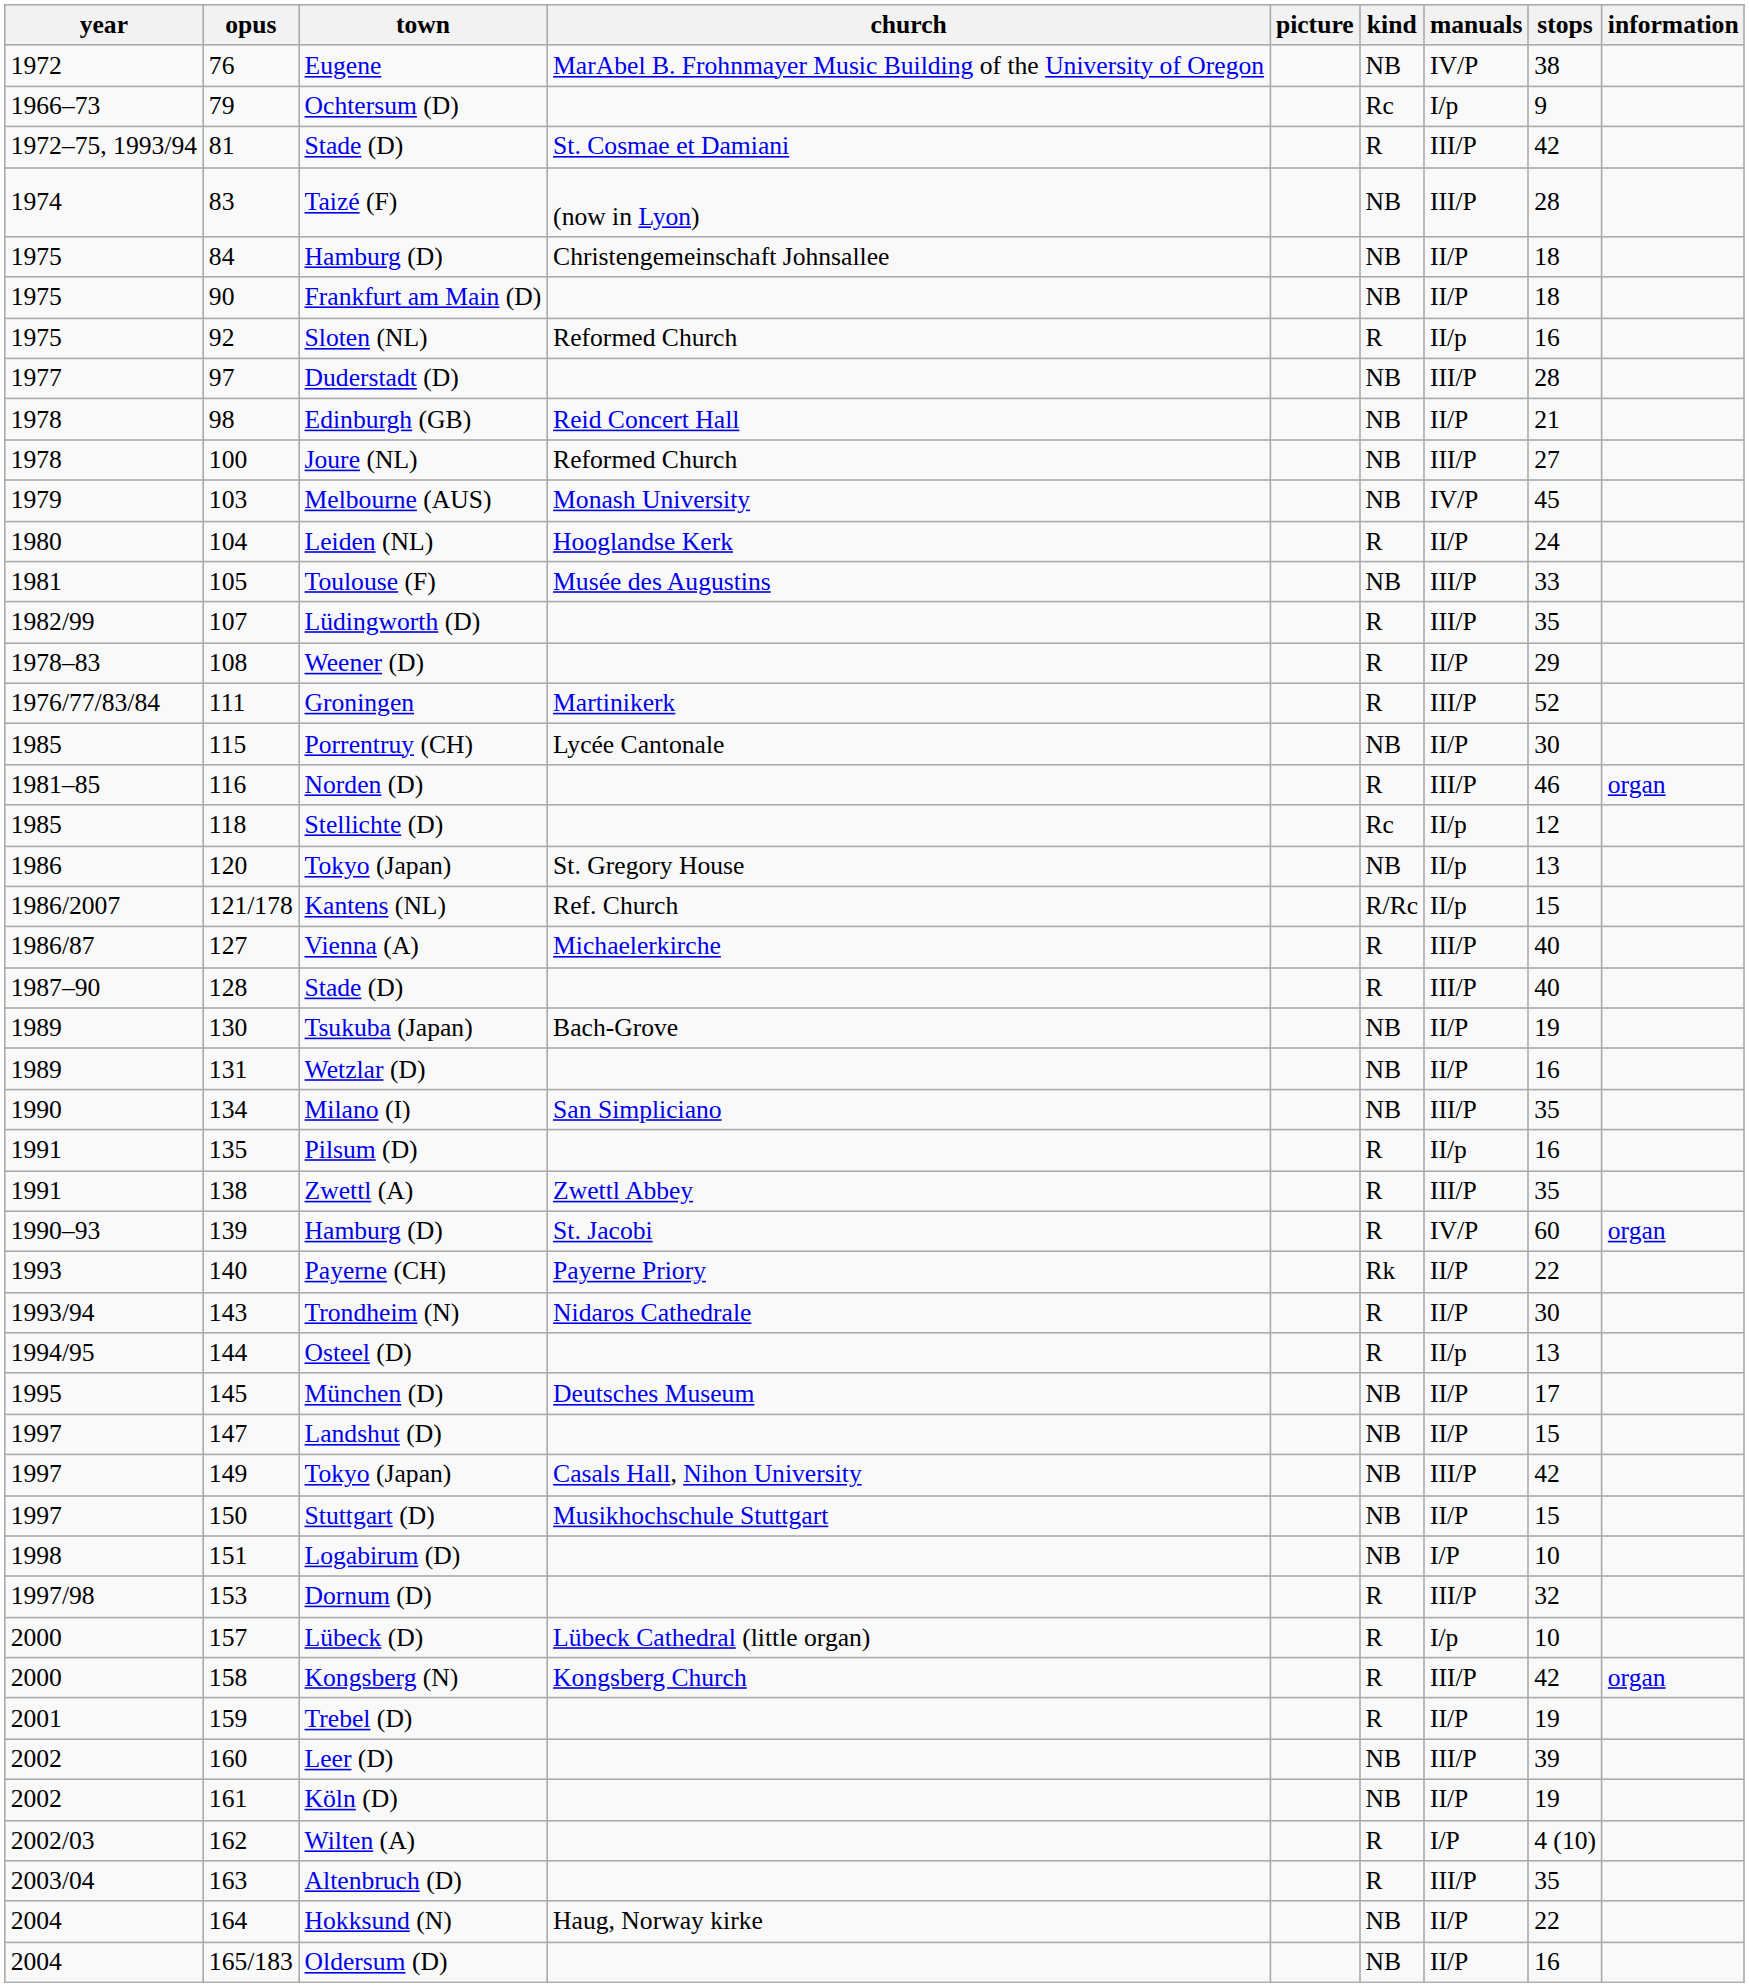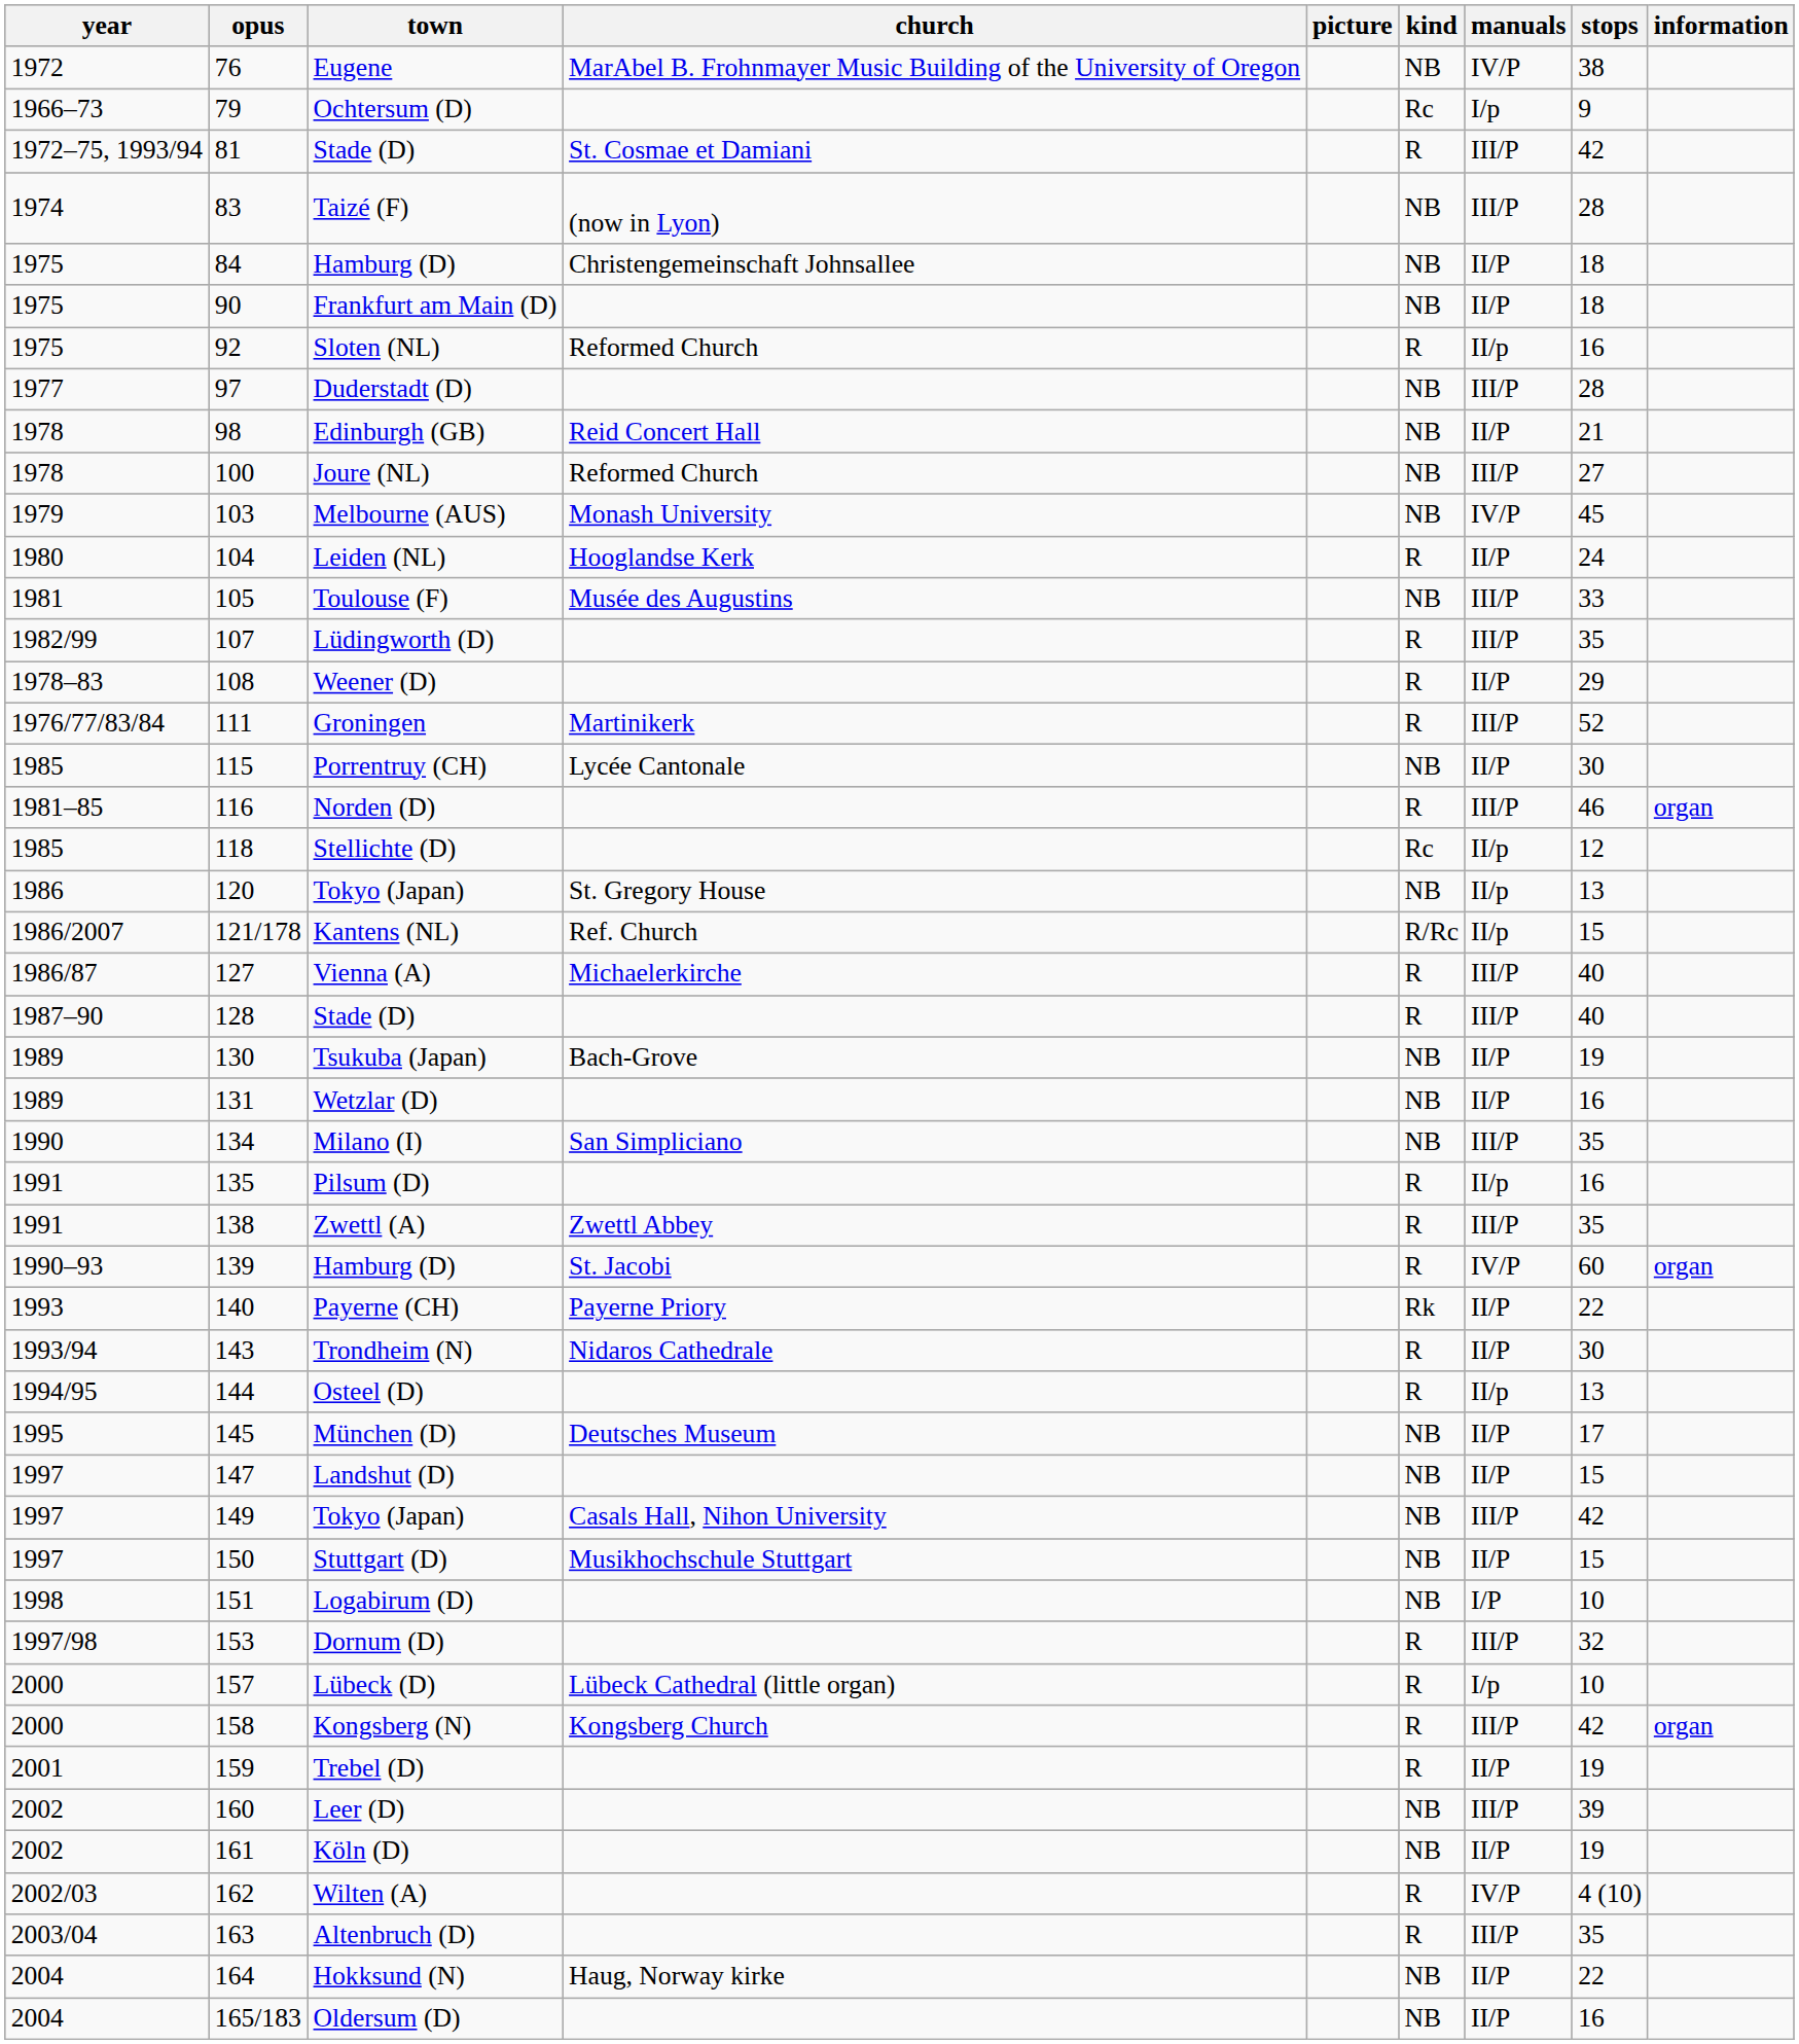 <table class="wikitable sortable">
 <tr class="hintergrundfarbe5">
 <th>year</th>
 <th>opus</th>
 <th>town</th>
 <th>church</th>
 <th class="unsortable">picture</th>
 <th>kind</th>
 <th>manuals</th>
 <th>stops</th>
 <th class="unsortable">information</th>
 </tr>
 <tr>
 <td>1972</td>
 <td>76</td>
 <td><a href='#'>Eugene</a></td>
 <td><a href='#'>MarAbel B. Frohnmayer Music Building</a> of the <a href='#'>University of Oregon</a></td>
 <td></td>
 <td>NB</td>
 <td>IV/P</td>
 <td>38</td>
 <td></td>
 </tr>
 <tr>
 <td>1966–73</td>
 <td>79</td>
 <td><a href='#'>Ochtersum</a> (D)</td>
 <td></td>
 <td></td>
 <td>Rc</td>
 <td>I/p</td>
 <td>9</td>
 <td></td>
 </tr>
 <tr>
 <td>1972–75, 1993/94</td>
 <td>81</td>
 <td><a href='#'>Stade</a> (D)</td>
 <td><a href='#'>St. Cosmae et Damiani</a></td>
 <td></td>
 <td>R</td>
 <td>III/P</td>
 <td>42</td>
 <td></td>
 </tr>
 <tr>
 <td>1974</td>
 <td>83</td>
 <td><a href='#'>Taizé</a> (F)</td>
 <td><br> (now in <a href='#'>Lyon</a>)</td>
 <td></td>
 <td>NB</td>
 <td>III/P</td>
 <td>28</td>
 <td></td>
 </tr>
 <tr>
 <td>1975</td>
 <td>84</td>
 <td><a href='#'>Hamburg</a> (D)</td>
 <td>Christengemeinschaft Johnsallee</td>
 <td></td>
 <td>NB</td>
 <td>II/P</td>
 <td>18</td>
 <td></td>
 </tr>
 <tr>
 <td>1975</td>
 <td>90</td>
 <td><a href='#'>Frankfurt am Main</a> (D)</td>
 <td></td>
 <td></td>
 <td>NB</td>
 <td>II/P</td>
 <td>18</td>
 <td></td>
 </tr>
 <tr>
 <td>1975</td>
 <td>92</td>
 <td><a href='#'>Sloten</a> (NL)</td>
 <td>Reformed Church</td>
 <td></td>
 <td>R</td>
 <td>II/p</td>
 <td>16</td>
 <td></td>
 </tr>
 <tr>
 <td>1977</td>
 <td>97</td>
 <td><a href='#'>Duderstadt</a> (D)</td>
 <td></td>
 <td></td>
 <td>NB</td>
 <td>III/P</td>
 <td>28</td>
 <td></td>
 </tr>
 <tr>
 <td>1978</td>
 <td>98</td>
 <td><a href='#'>Edinburgh</a> (GB)</td>
 <td><a href='#'>Reid Concert Hall</a></td>
 <td></td>
 <td>NB</td>
 <td>II/P</td>
 <td>21</td>
 <td></td>
 </tr>
 <tr>
 <td>1978</td>
 <td>100</td>
 <td><a href='#'>Joure</a> (NL)</td>
 <td>Reformed Church</td>
 <td></td>
 <td>NB</td>
 <td>III/P</td>
 <td>27</td>
 <td></td>
 </tr>
 <tr>
 <td>1979</td>
 <td>103</td>
 <td><a href='#'>Melbourne</a> (AUS)</td>
 <td><a href='#'>Monash University</a></td>
 <td></td>
 <td>NB</td>
 <td>IV/P</td>
 <td>45</td>
 <td></td>
 </tr>
 <tr>
 <td>1980</td>
 <td>104</td>
 <td><a href='#'>Leiden</a> (NL)</td>
 <td><a href='#'>Hooglandse Kerk</a></td>
 <td></td>
 <td>R</td>
 <td>II/P</td>
 <td>24</td>
 <td></td>
 </tr>
 <tr>
 <td>1981</td>
 <td>105</td>
 <td><a href='#'>Toulouse</a> (F)</td>
 <td><a href='#'>Musée des Augustins</a></td>
 <td></td>
 <td>NB</td>
 <td>III/P</td>
 <td>33</td>
 <td></td>
 </tr>
 <tr>
 <td>1982/99</td>
 <td>107</td>
 <td><a href='#'>Lüdingworth</a> (D)</td>
 <td></td>
 <td></td>
 <td>R</td>
 <td>III/P</td>
 <td>35</td>
 <td></td>
 </tr>
 <tr>
 <td>1978–83</td>
 <td>108</td>
 <td><a href='#'>Weener</a> (D)</td>
 <td></td>
 <td></td>
 <td>R</td>
 <td>II/P</td>
 <td>29</td>
 <td></td>
 </tr>
 <tr>
 <td>1976/77/83/84</td>
 <td>111</td>
 <td><a href='#'>Groningen</a></td>
 <td><a href='#'>Martinikerk</a></td>
 <td></td>
 <td>R</td>
 <td>III/P</td>
 <td>52</td>
 <td></td>
 </tr>
 <tr>
 <td>1985</td>
 <td>115</td>
 <td><a href='#'>Porrentruy</a> (CH)</td>
 <td>Lycée Cantonale</td>
 <td></td>
 <td>NB</td>
 <td>II/P</td>
 <td>30</td>
 <td></td>
 </tr>
 <tr>
 <td>1981–85</td>
 <td>116</td>
 <td><a href='#'>Norden</a> (D)</td>
 <td></td>
 <td></td>
 <td>R</td>
 <td>III/P</td>
 <td>46</td>
 <td><a href='#'>organ</a></td>
 </tr>
 <tr>
 <td>1985</td>
 <td>118</td>
 <td><a href='#'>Stellichte</a> (D)</td>
 <td></td>
 <td></td>
 <td>Rc</td>
 <td>II/p</td>
 <td>12</td>
 <td></td>
 </tr>
 <tr>
 <td>1986</td>
 <td>120</td>
 <td><a href='#'>Tokyo</a> (Japan)</td>
 <td>St. Gregory House</td>
 <td></td>
 <td>NB</td>
 <td>II/p</td>
 <td>13</td>
 <td></td>
 </tr>
 <tr>
 <td>1986/2007</td>
 <td>121/178</td>
 <td><a href='#'>Kantens</a> (NL)</td>
 <td>Ref. Church</td>
 <td></td>
 <td>R/Rc</td>
 <td>II/p</td>
 <td>15</td>
 <td></td>
 </tr>
 <tr>
 <td>1986/87</td>
 <td>127</td>
 <td><a href='#'>Vienna</a> (A)</td>
 <td><a href='#'>Michaelerkirche</a></td>
 <td></td>
 <td>R</td>
 <td>III/P</td>
 <td>40</td>
 <td></td>
 </tr>
 <tr>
 <td>1987–90</td>
 <td>128</td>
 <td><a href='#'>Stade</a> (D)</td>
 <td></td>
 <td></td>
 <td>R</td>
 <td>III/P</td>
 <td>40</td>
 <td></td>
 </tr>
 <tr>
 <td>1989</td>
 <td>130</td>
 <td><a href='#'>Tsukuba</a> (Japan)</td>
 <td>Bach-Grove</td>
 <td></td>
 <td>NB</td>
 <td>II/P</td>
 <td>19</td>
 <td></td>
 </tr>
 <tr>
 <td>1989</td>
 <td>131</td>
 <td><a href='#'>Wetzlar</a> (D)</td>
 <td></td>
 <td></td>
 <td>NB</td>
 <td>II/P</td>
 <td>16</td>
 <td></td>
 </tr>
 <tr>
 <td>1990</td>
 <td>134</td>
 <td><a href='#'>Milano</a> (I)</td>
 <td><a href='#'>San Simpliciano</a></td>
 <td></td>
 <td>NB</td>
 <td>III/P</td>
 <td>35</td>
 <td></td>
 </tr>
 <tr>
 <td>1991</td>
 <td>135</td>
 <td><a href='#'>Pilsum</a> (D)</td>
 <td></td>
 <td></td>
 <td>R</td>
 <td>II/p</td>
 <td>16</td>
 <td></td>
 </tr>
 <tr>
 <td>1991</td>
 <td>138</td>
 <td><a href='#'>Zwettl</a> (A)</td>
 <td><a href='#'>Zwettl Abbey</a></td>
 <td></td>
 <td>R</td>
 <td>III/P</td>
 <td>35</td>
 <td></td>
 </tr>
 <tr>
 <td>1990–93</td>
 <td>139</td>
 <td><a href='#'>Hamburg</a> (D)</td>
 <td><a href='#'>St. Jacobi</a></td>
 <td></td>
 <td>R</td>
 <td>IV/P</td>
 <td>60</td>
 <td><a href='#'>organ</a></td>
 </tr>
 <tr>
 <td>1993</td>
 <td>140</td>
 <td><a href='#'>Payerne</a> (CH)</td>
 <td><a href='#'>Payerne Priory</a></td>
 <td></td>
 <td>Rk</td>
 <td>II/P</td>
 <td>22</td>
 <td></td>
 </tr>
 <tr>
 <td>1993/94</td>
 <td>143</td>
 <td><a href='#'>Trondheim</a> (N)</td>
 <td><a href='#'>Nidaros Cathedrale</a></td>
 <td></td>
 <td>R</td>
 <td>II/P</td>
 <td>30</td>
 <td></td>
 </tr>
 <tr>
 <td>1994/95</td>
 <td>144</td>
 <td><a href='#'>Osteel</a> (D)</td>
 <td></td>
 <td></td>
 <td>R</td>
 <td>II/p</td>
 <td>13</td>
 <td></td>
 </tr>
 <tr>
 <td>1995</td>
 <td>145</td>
 <td><a href='#'>München</a> (D)</td>
 <td><a href='#'>Deutsches Museum</a></td>
 <td></td>
 <td>NB</td>
 <td>II/P</td>
 <td>17</td>
 <td></td>
 </tr>
 <tr>
 <td>1997</td>
 <td>147</td>
 <td><a href='#'>Landshut</a> (D)</td>
 <td></td>
 <td></td>
 <td>NB</td>
 <td>II/P</td>
 <td>15</td>
 <td></td>
 </tr>
 <tr>
 <td>1997</td>
 <td>149</td>
 <td><a href='#'>Tokyo</a> (Japan)</td>
 <td><a href='#'>Casals Hall</a>, <a href='#'>Nihon University</a></td>
 <td></td>
 <td>NB</td>
 <td>III/P</td>
 <td>42</td>
 <td></td>
 </tr>
 <tr>
 <td>1997</td>
 <td>150</td>
 <td><a href='#'>Stuttgart</a> (D)</td>
 <td><a href='#'>Musikhochschule Stuttgart</a></td>
 <td></td>
 <td>NB</td>
 <td>II/P</td>
 <td>15</td>
 <td></td>
 </tr>
 <tr>
 <td>1998</td>
 <td>151</td>
 <td><a href='#'>Logabirum</a> (D)</td>
 <td></td>
 <td></td>
 <td>NB</td>
 <td>I/P</td>
 <td>10</td>
 <td></td>
 </tr>
 <tr>
 <td>1997/98</td>
 <td>153</td>
 <td><a href='#'>Dornum</a> (D)</td>
 <td></td>
 <td></td>
 <td>R</td>
 <td>III/P</td>
 <td>32</td>
 <td></td>
 </tr>
 <tr>
 <td>2000</td>
 <td>157</td>
 <td><a href='#'>Lübeck</a> (D)</td>
 <td><a href='#'>Lübeck Cathedral</a> (little organ)</td>
 <td></td>
 <td>R</td>
 <td>I/p</td>
 <td>10</td>
 <td></td>
 </tr>
 <tr>
 <td>2000</td>
 <td>158</td>
 <td><a href='#'>Kongsberg</a> (N)</td>
 <td><a href='#'>Kongsberg Church</a></td>
 <td></td>
 <td>R</td>
 <td>III/P</td>
 <td>42</td>
 <td><a href='#'>organ</a></td>
 </tr>
 <tr>
 <td>2001</td>
 <td>159</td>
 <td><a href='#'>Trebel</a> (D)</td>
 <td></td>
 <td></td>
 <td>R</td>
 <td>II/P</td>
 <td>19</td>
 <td></td>
 </tr>
 <tr>
 <td>2002</td>
 <td>160</td>
 <td><a href='#'>Leer</a> (D)</td>
 <td></td>
 <td></td>
 <td>NB</td>
 <td>III/P</td>
 <td>39</td>
 <td></td>
 </tr>
 <tr>
 <td>2002</td>
 <td>161</td>
 <td><a href='#'>Köln</a> (D)</td>
 <td></td>
 <td></td>
 <td>NB</td>
 <td>II/P</td>
 <td>19</td>
 <td></td>
 </tr>
 <tr>
 <td>2002/03</td>
 <td>162</td>
 <td><a href='#'>Wilten</a> (A)</td>
 <td></td>
 <td></td>
 <td>R</td>
-<td>I/P</td>
+<td>IV/P</td>
 <td>4 (10)</td>
 <td></td>
 </tr>
 <tr>
 <td>2003/04</td>
 <td>163</td>
 <td><a href='#'>Altenbruch</a> (D)</td>
 <td></td>
 <td></td>
 <td>R</td>
 <td>III/P</td>
 <td>35</td>
 <td></td>
 </tr>
 <tr>
 <td>2004</td>
 <td>164</td>
 <td><a href='#'>Hokksund</a> (N)</td>
 <td>Haug, Norway kirke</td>
 <td></td>
 <td>NB</td>
 <td>II/P</td>
 <td>22</td>
 <td></td>
 </tr>
 <tr>
 <td>2004</td>
 <td>165/183</td>
 <td><a href='#'>Oldersum</a> (D)</td>
 <td></td>
 <td></td>
 <td>NB</td>
 <td>II/P</td>
 <td>16</td>
 <td></td>
 </tr>
 </table>
